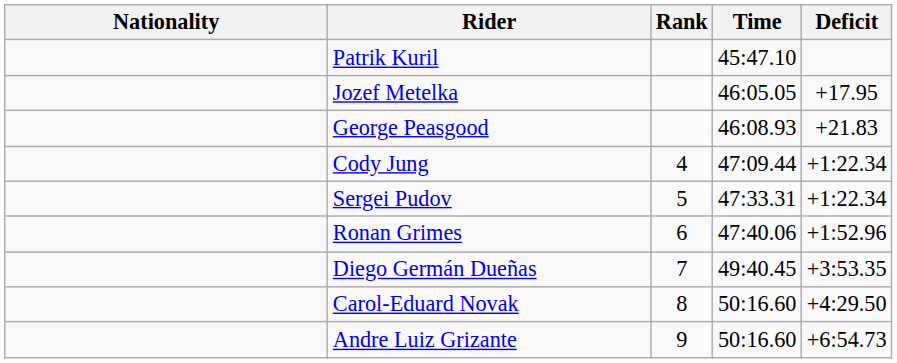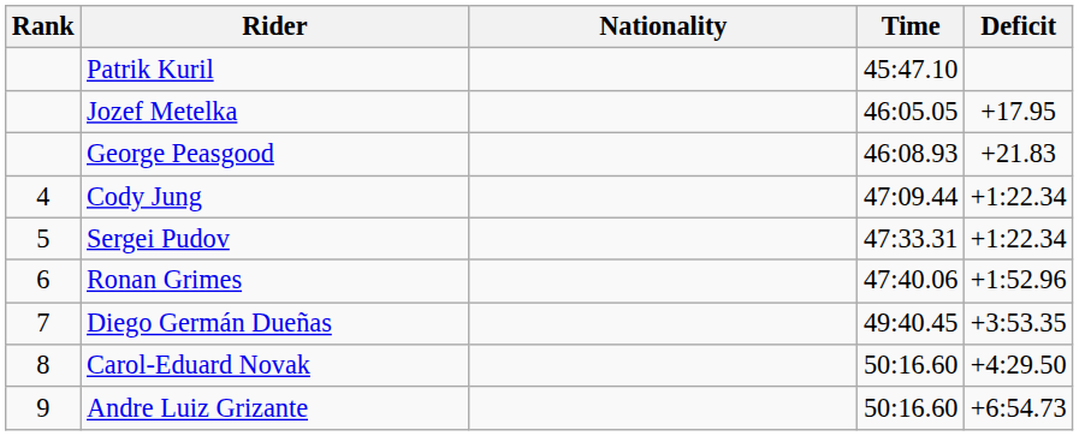 <table class="wikitable sortable" style="text-align:center">
 <tr style="background:#efefef;">
+<th width="30">Rank</th>
+<th width="225">Rider</th>
 <th width="225">Nationality</th>
-<th width="225">Rider</th>
-<th width="30">Rank</th>
 <th width="55">Time</th>
 <th width="55">Deficit</th>
 </tr>
 <tr>
+<td></td>
+<td align="left"><a href='#'>Patrik Kuril</a></td>
 <td align="left"></td>
-<td align="left"><a href='#'>Patrik Kuril</a></td>
-<td></td>
 <td>45:47.10</td>
 <td></td>
 </tr>
 <tr>
+<td></td>
+<td align="left"><a href='#'>Jozef Metelka</a></td>
 <td align="left"></td>
-<td align="left"><a href='#'>Jozef Metelka</a></td>
-<td></td>
 <td>46:05.05</td>
 <td>+17.95</td>
 </tr>
 <tr>
+<td></td>
+<td align="left"><a href='#'>George Peasgood</a></td>
 <td align="left"></td>
-<td align="left"><a href='#'>George Peasgood</a></td>
-<td></td>
 <td>46:08.93</td>
 <td>+21.83</td>
 </tr>
 <tr>
+<td>4</td>
+<td align="left"><a href='#'>Cody Jung</a></td>
 <td align="left"></td>
-<td align="left"><a href='#'>Cody Jung</a></td>
-<td>4</td>
 <td>47:09.44</td>
 <td>+1:22.34</td>
 </tr>
 <tr>
+<td>5</td>
+<td align="left"><a href='#'>Sergei Pudov</a></td>
 <td align="left"></td>
-<td align="left"><a href='#'>Sergei Pudov</a></td>
-<td>5</td>
 <td>47:33.31</td>
 <td>+1:22.34</td>
 </tr>
 <tr>
+<td>6</td>
+<td align="left"><a href='#'>Ronan Grimes</a></td>
 <td align="left"></td>
-<td align="left"><a href='#'>Ronan Grimes</a></td>
-<td>6</td>
 <td>47:40.06</td>
 <td>+1:52.96</td>
 </tr>
 <tr>
+<td>7</td>
+<td align="left"><a href='#'>Diego Germán Dueñas</a></td>
 <td align="left"></td>
-<td align="left"><a href='#'>Diego Germán Dueñas</a></td>
-<td>7</td>
 <td>49:40.45</td>
 <td>+3:53.35</td>
 </tr>
 <tr>
+<td>8</td>
+<td align="left"><a href='#'>Carol-Eduard Novak</a></td>
 <td align="left"></td>
-<td align="left"><a href='#'>Carol-Eduard Novak</a></td>
-<td>8</td>
 <td>50:16.60</td>
 <td>+4:29.50</td>
 </tr>
 <tr>
+<td>9</td>
+<td align="left"><a href='#'>Andre Luiz Grizante</a></td>
 <td align="left"></td>
-<td align="left"><a href='#'>Andre Luiz Grizante</a></td>
-<td>9</td>
 <td>50:16.60</td>
 <td>+6:54.73</td>
 </tr>
 </table>
